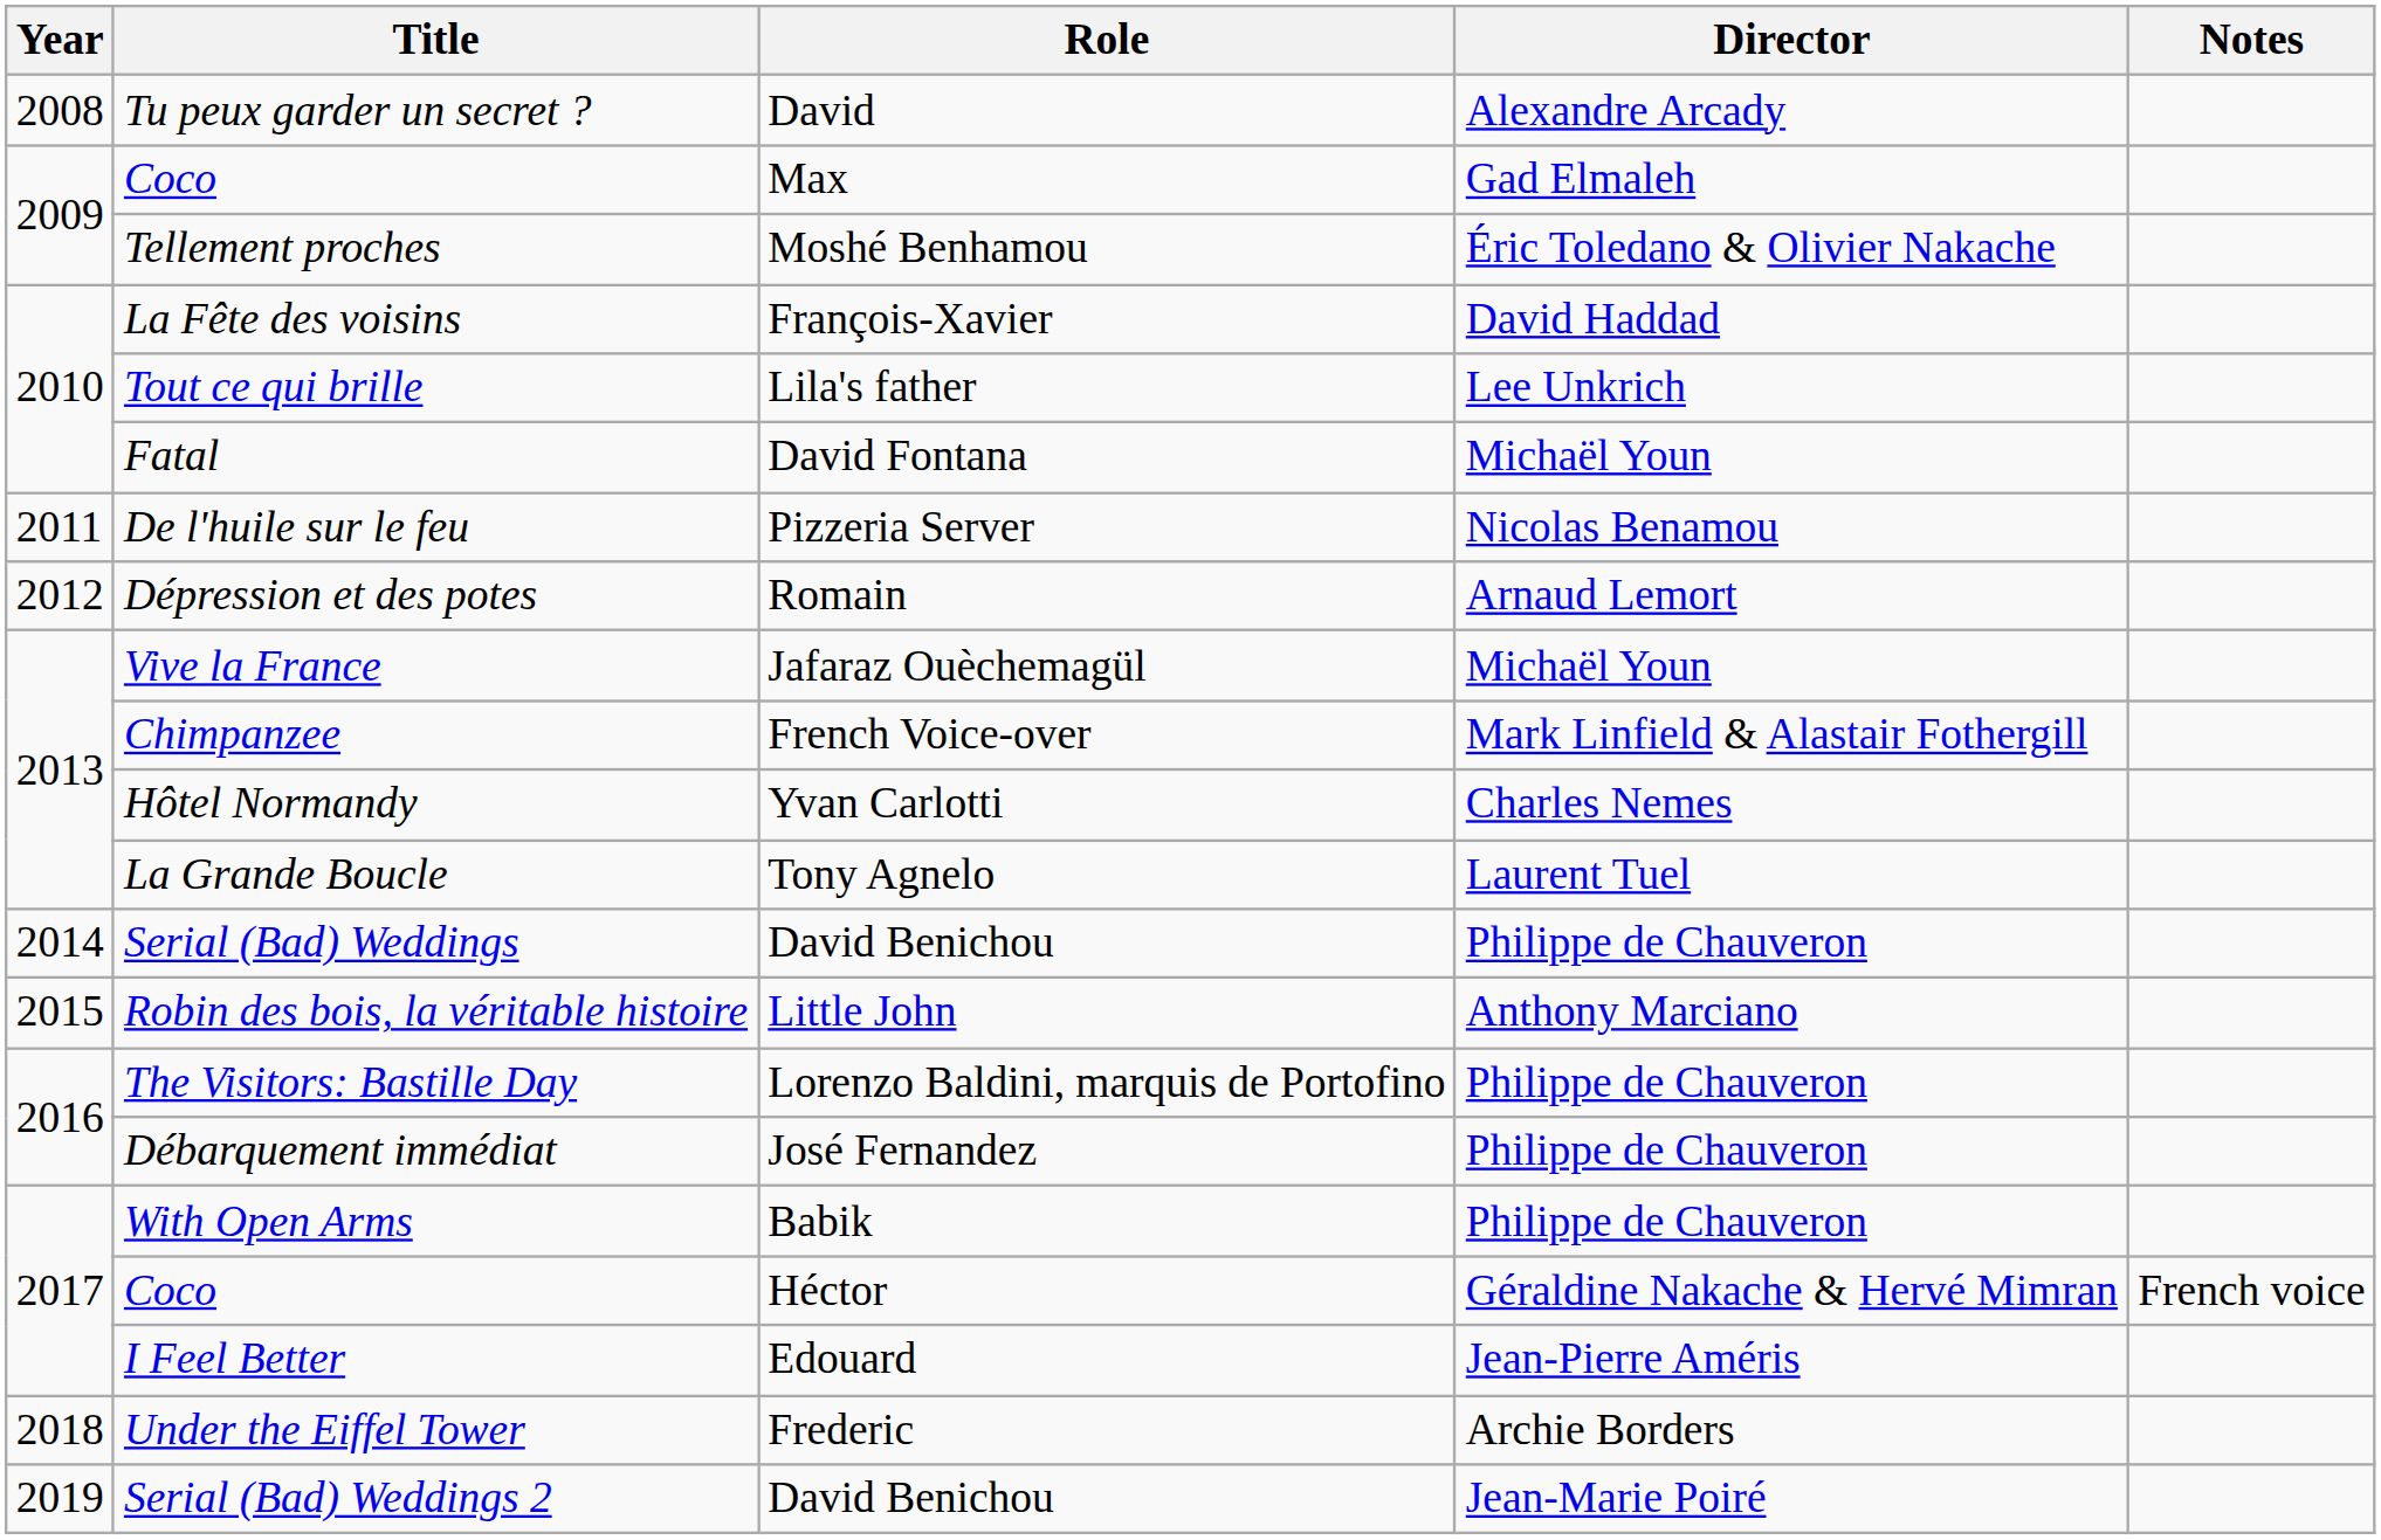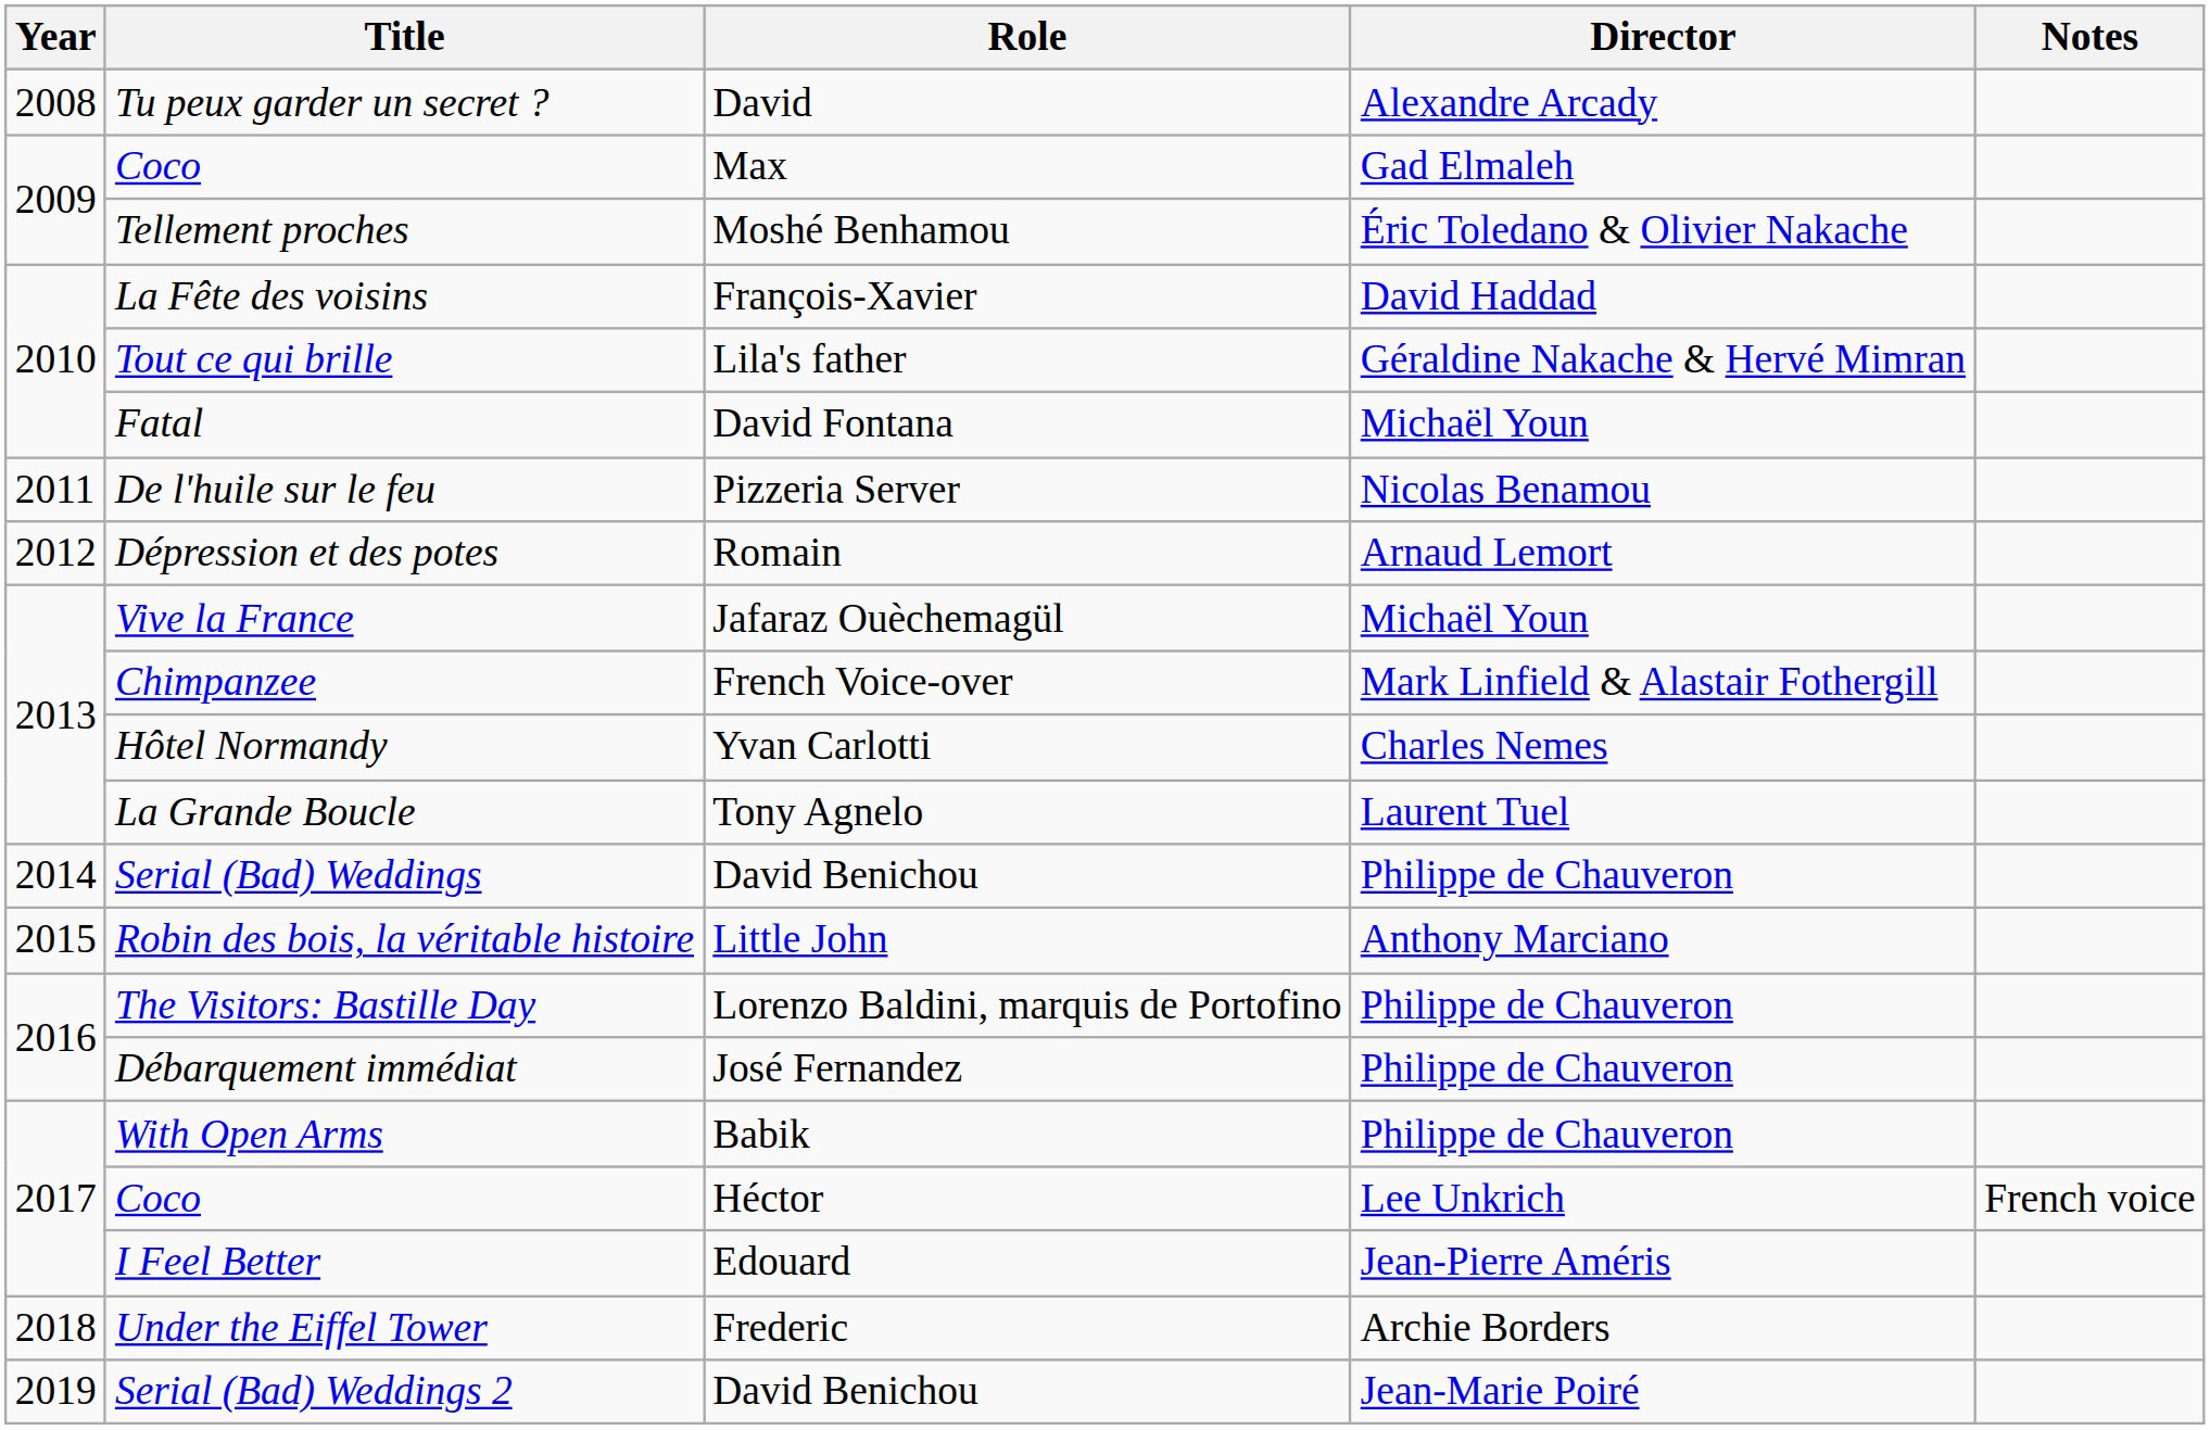 <table class="wikitable sortable">
 <tr>
 <th>Year</th>
 <th>Title</th>
 <th>Role</th>
 <th>Director</th>
 <th class="unsortable">Notes</th>
 </tr>
 <tr>
 <td>2008</td>
 <td><em>Tu peux garder un secret ?</em></td>
 <td>David</td>
 <td><a href='#'>Alexandre Arcady</a></td>
 <td></td>
 </tr>
 <tr>
 <td rowspan=2>2009</td>
 <td><em><a href='#'>Coco</a></em></td>
 <td>Max</td>
 <td><a href='#'>Gad Elmaleh</a></td>
 <td></td>
 </tr>
 <tr>
 <td><em>Tellement proches</em></td>
 <td>Moshé Benhamou</td>
 <td><a href='#'>Éric Toledano</a> & <a href='#'>Olivier Nakache</a></td>
 <td></td>
 </tr>
 <tr>
 <td rowspan=3>2010</td>
 <td><em>La Fête des voisins</em></td>
 <td>François-Xavier</td>
 <td><a href='#'>David Haddad</a></td>
 <td></td>
 </tr>
 <tr>
 <td><em><a href='#'>Tout ce qui brille</a></em></td>
 <td>Lila's father</td>
-<td><a href='#'>Lee Unkrich</a></td>
+<td><a href='#'>Géraldine Nakache</a> & <a href='#'>Hervé Mimran</a></td>
 <td></td>
 </tr>
 <tr>
 <td><em>Fatal</em></td>
 <td>David Fontana</td>
 <td><a href='#'>Michaël Youn</a></td>
 <td></td>
 </tr>
 <tr>
 <td>2011</td>
 <td><em>De l'huile sur le feu</em></td>
 <td>Pizzeria Server</td>
 <td><a href='#'>Nicolas Benamou</a></td>
 <td></td>
 </tr>
 <tr>
 <td>2012</td>
 <td><em>Dépression et des potes</em></td>
 <td>Romain</td>
 <td><a href='#'>Arnaud Lemort</a></td>
 <td></td>
 </tr>
 <tr>
 <td rowspan=4>2013</td>
 <td><em><a href='#'>Vive la France</a></em></td>
 <td>Jafaraz Ouèchemagül</td>
 <td><a href='#'>Michaël Youn</a></td>
 <td></td>
 </tr>
 <tr>
 <td><em><a href='#'>Chimpanzee</a></em></td>
 <td>French Voice-over</td>
 <td><a href='#'>Mark Linfield</a> & <a href='#'>Alastair Fothergill</a></td>
 <td></td>
 </tr>
 <tr>
 <td><em>Hôtel Normandy</em></td>
 <td>Yvan Carlotti</td>
 <td><a href='#'>Charles Nemes</a></td>
 <td></td>
 </tr>
 <tr>
 <td><em>La Grande Boucle</em></td>
 <td>Tony Agnelo</td>
 <td><a href='#'>Laurent Tuel</a></td>
 <td></td>
 </tr>
 <tr>
 <td>2014</td>
 <td><em><a href='#'>Serial (Bad) Weddings</a></em></td>
 <td>David Benichou</td>
 <td><a href='#'>Philippe de Chauveron</a></td>
 <td></td>
 </tr>
 <tr>
 <td>2015</td>
 <td><em><a href='#'>Robin des bois, la véritable histoire</a></em></td>
 <td><a href='#'>Little John</a></td>
 <td><a href='#'>Anthony Marciano</a></td>
 <td></td>
 </tr>
 <tr>
 <td rowspan=2>2016</td>
 <td><em><a href='#'>The Visitors: Bastille Day</a></em></td>
 <td>Lorenzo Baldini, marquis de Portofino</td>
 <td><a href='#'>Philippe de Chauveron</a></td>
 <td></td>
 </tr>
 <tr>
 <td><em>Débarquement immédiat</em></td>
 <td>José Fernandez</td>
 <td><a href='#'>Philippe de Chauveron</a></td>
 <td></td>
 </tr>
 <tr>
 <td rowspan=3>2017</td>
 <td><em><a href='#'>With Open Arms</a></em></td>
 <td>Babik</td>
 <td><a href='#'>Philippe de Chauveron</a></td>
 <td></td>
 </tr>
 <tr>
 <td><em><a href='#'>Coco</a></em></td>
 <td>Héctor</td>
-<td><a href='#'>Géraldine Nakache</a> & <a href='#'>Hervé Mimran</a></td>
+<td><a href='#'>Lee Unkrich</a></td>
 <td>French voice</td>
 </tr>
 <tr>
 <td><em><a href='#'>I Feel Better</a></em></td>
 <td>Edouard</td>
 <td><a href='#'>Jean-Pierre Améris</a></td>
 <td></td>
 </tr>
 <tr>
 <td>2018</td>
 <td><em><a href='#'>Under the Eiffel Tower</a></em></td>
 <td>Frederic</td>
 <td>Archie Borders</td>
 <td></td>
 </tr>
 <tr>
 <td>2019</td>
 <td><em><a href='#'>Serial (Bad) Weddings 2</a></em></td>
 <td>David Benichou</td>
 <td><a href='#'>Jean-Marie Poiré</a></td>
 <td></td>
 </tr>
 </table>
